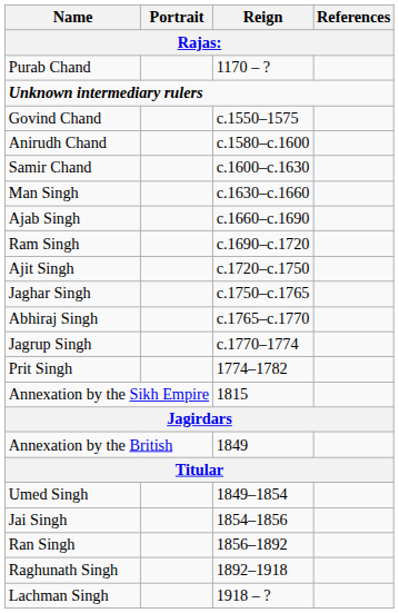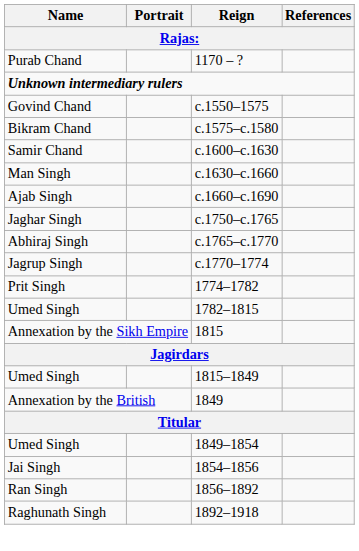 <table class="wikitable">
 <tr>
 <th>Name</th>
 <th>Portrait</th>
 <th>Reign</th>
 <th>References</th>
 </tr>
 <tr>
 <th colspan="4"><a href='#'>Rajas:</a></th>
 </tr>
 <tr>
 <td>Purab Chand</td>
 <td></td>
 <td>1170 – ?</td>
 <td></td>
 </tr>
 <tr>
 <td colspan="4"><strong><em>Unknown intermediary rulers</em></strong></td>
 </tr>
 <tr>
 <td>Govind Chand</td>
 <td></td>
 <td>c.1550–1575</td>
 <td></td>
 </tr>
 <tr>
-<td>Anirudh Chand</td>
+<td>Bikram Chand</td>
 <td></td>
-<td>c.1580–c.1600</td>
+<td>c.1575–c.1580</td>
 <td></td>
 </tr>
 <tr>
 <td>Samir Chand</td>
 <td></td>
 <td>c.1600–c.1630</td>
 <td></td>
 </tr>
 <tr>
 <td>Man Singh</td>
 <td></td>
 <td>c.1630–c.1660</td>
 <td></td>
 </tr>
 <tr>
 <td>Ajab Singh</td>
 <td></td>
 <td>c.1660–c.1690</td>
-<td></td>
-</tr>
-<tr>
-<td>Ram Singh</td>
-<td></td>
-<td>c.1690–c.1720</td>
-<td></td>
-</tr>
-<tr>
-<td>Ajit Singh</td>
-<td></td>
-<td>c.1720–c.1750</td>
 <td></td>
 </tr>
 <tr>
 <td>Jaghar Singh</td>
 <td></td>
 <td>c.1750–c.1765</td>
 <td></td>
 </tr>
 <tr>
 <td>Abhiraj Singh</td>
 <td></td>
 <td>c.1765–c.1770</td>
 <td></td>
 </tr>
 <tr>
 <td>Jagrup Singh</td>
 <td></td>
 <td>c.1770–1774</td>
 <td></td>
 </tr>
 <tr>
 <td>Prit Singh</td>
 <td></td>
 <td>1774–1782</td>
 <td></td>
 </tr>
 <tr>
+<td>Umed Singh</td>
+<td></td>
+<td>1782–1815</td>
+<td></td>
+</tr>
+<tr>
 <td colspan="2">Annexation by the <a href='#'>Sikh Empire</a></td>
 <td>1815</td>
 <td></td>
 </tr>
 <tr>
 <th colspan="4"><a href='#'>Jagirdars</a></th>
+</tr>
+<tr>
+<td>Umed Singh</td>
+<td></td>
+<td>1815–1849</td>
+<td></td>
 </tr>
 <tr>
 <td colspan="2">Annexation by the <a href='#'>British</a></td>
 <td>1849</td>
 <td></td>
 </tr>
 <tr>
 <th colspan="4"><a href='#'>Titular</a></th>
 </tr>
 <tr>
 <td>Umed Singh</td>
 <td></td>
 <td>1849–1854</td>
 <td></td>
 </tr>
 <tr>
 <td>Jai Singh</td>
 <td></td>
 <td>1854–1856</td>
 <td></td>
 </tr>
 <tr>
 <td>Ran Singh</td>
 <td></td>
 <td>1856–1892</td>
 <td></td>
 </tr>
 <tr>
 <td>Raghunath Singh</td>
 <td></td>
 <td>1892–1918</td>
 <td></td>
 </tr>
-<tr>
-<td>Lachman Singh</td>
-<td></td>
-<td>1918 – ?</td>
-<td></td>
-</tr>
 </table>
